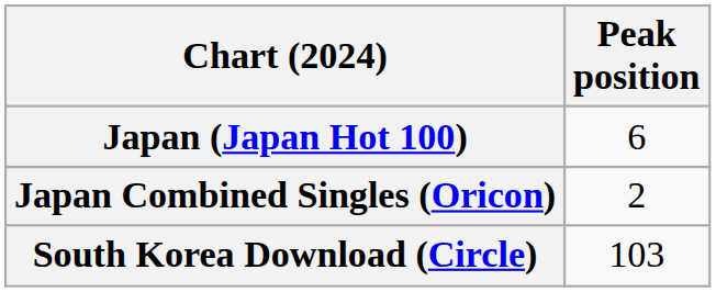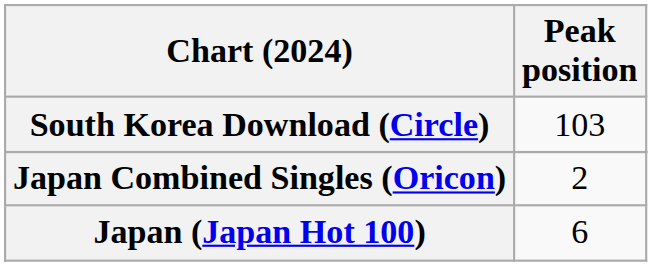 <table class="wikitable sortable plainrowheaders" style="text-align:center">
 <tr>
 <th scope="col">Chart (2024)</th>
 <th scope="col">Peak<br>position</th>
 </tr>
 <tr>
-<th scope="row">Japan (<a href='#'>Japan Hot 100</a>)</th>
-<td>6</td>
+<th scope="row">South Korea Download (<a href='#'>Circle</a>)</th>
+<td>103</td>
 </tr>
 <tr>
 </tr>
 <tr>
 <th scope="row">Japan Combined Singles (<a href='#'>Oricon</a>)</th>
 <td>2</td>
 </tr>
 <tr>
-<th scope="row">South Korea Download (<a href='#'>Circle</a>)</th>
-<td>103</td>
+<th scope="row">Japan (<a href='#'>Japan Hot 100</a>)</th>
+<td>6</td>
 </tr>
 </table>
